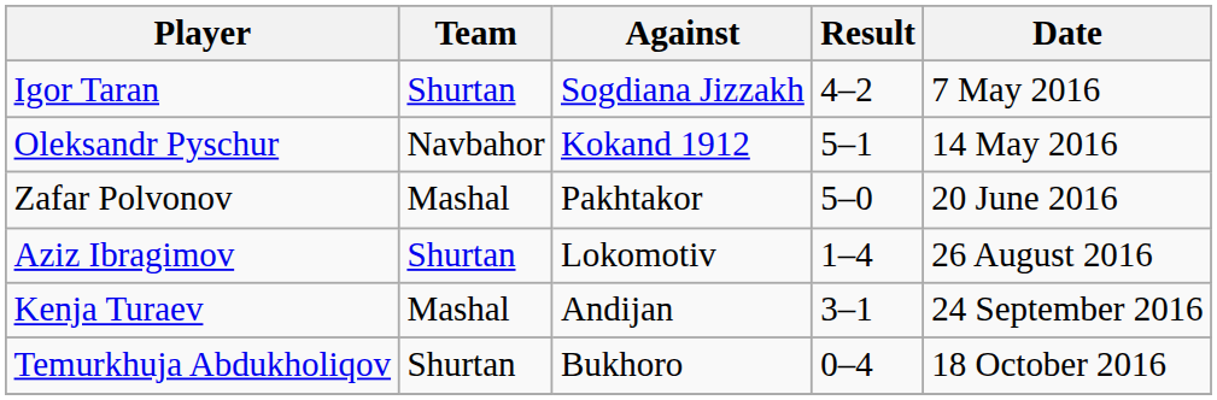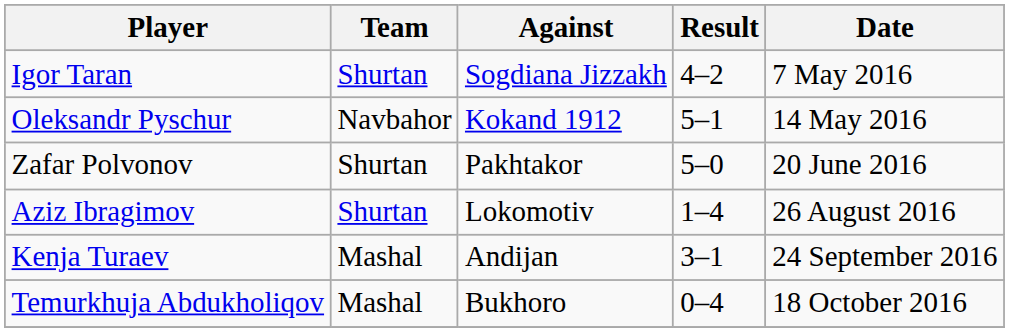 <table class="wikitable sortable">
 <tr>
 <th>Player</th>
 <th>Team</th>
 <th>Against</th>
 <th>Result</th>
 <th>Date</th>
 </tr>
 <tr>
 <td> <a href='#'>Igor Taran</a></td>
 <td><a href='#'>Shurtan</a></td>
 <td><a href='#'>Sogdiana Jizzakh</a></td>
 <td>4–2</td>
 <td>7 May 2016</td>
 </tr>
 <tr>
 <td> <a href='#'>Oleksandr Pyschur</a></td>
 <td>Navbahor</td>
 <td><a href='#'>Kokand 1912</a></td>
 <td>5–1</td>
 <td>14 May 2016</td>
 </tr>
 <tr>
 <td> Zafar Polvonov</td>
-<td>Mashal</td>
+<td>Shurtan</td>
 <td>Pakhtakor</td>
 <td>5–0</td>
 <td>20 June 2016</td>
 </tr>
 <tr>
 <td> <a href='#'>Aziz Ibragimov</a></td>
 <td><a href='#'>Shurtan</a></td>
 <td>Lokomotiv</td>
 <td>1–4</td>
 <td>26 August 2016</td>
 </tr>
 <tr>
 <td> <a href='#'>Kenja Turaev</a></td>
 <td>Mashal</td>
 <td>Andijan</td>
 <td>3–1</td>
 <td>24 September 2016</td>
 </tr>
 <tr>
 <td> <a href='#'>Temurkhuja Abdukholiqov</a></td>
-<td>Shurtan</td>
+<td>Mashal</td>
 <td>Bukhoro</td>
 <td>0–4</td>
 <td>18 October 2016</td>
 </tr>
 <tr>
 </tr>
 </table>
